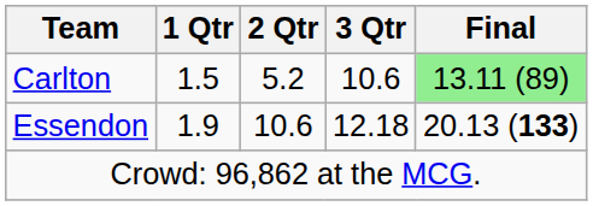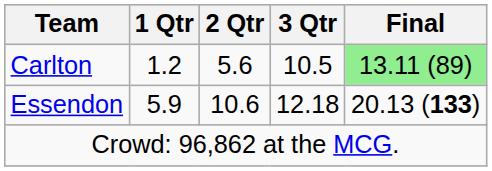 <table class="wikitable">
 <tr>
 <th>Team</th>
 <th>1 Qtr</th>
 <th>2 Qtr</th>
 <th>3 Qtr</th>
 <th>Final</th>
 </tr>
 <tr>
 <td><a href='#'>Carlton</a></td>
-<td align=center>1.5</td>
-<td align=center>5.2</td>
-<td align=center>10.6</td>
+<td align=center>1.2</td>
+<td align=center>5.6</td>
+<td align=center>10.5</td>
 <td align=center style="background: lightgreen;">13.11 (89)</td>
 </tr>
 <tr>
 <td><a href='#'>Essendon</a></td>
-<td align=center>1.9</td>
+<td align=center>5.9</td>
 <td align=center>10.6</td>
 <td align=center>12.18</td>
 <td align=center>20.13 (<strong>133</strong>)</td>
 </tr>
 <tr>
 <td colspan="5" align="center">Crowd: 96,862 at the <a href='#'>MCG</a>.</td>
 </tr>
 </table>
